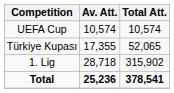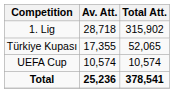 <table class="wikitable" style="text-align: center">
 <tr>
 <th>Competition</th>
 <th>Av. Att.</th>
 <th>Total Att.</th>
 </tr>
 <tr>
-<td>UEFA Cup</td>
-<td>10,574</td>
-<td>10,574</td>
+<td>1. Lig</td>
+<td>28,718</td>
+<td>315,902</td>
 </tr>
 <tr>
 <td>Türkiye Kupası</td>
 <td>17,355</td>
 <td>52,065</td>
 </tr>
 <tr>
-<td>1. Lig</td>
-<td>28,718</td>
-<td>315,902</td>
+<td>UEFA Cup</td>
+<td>10,574</td>
+<td>10,574</td>
 </tr>
 <tr>
 <td><strong>Total</strong></td>
 <td><strong> 25,236</strong></td>
 <td><strong>378,541</strong></td>
 </tr>
 <tr>
 </tr>
 </table>
